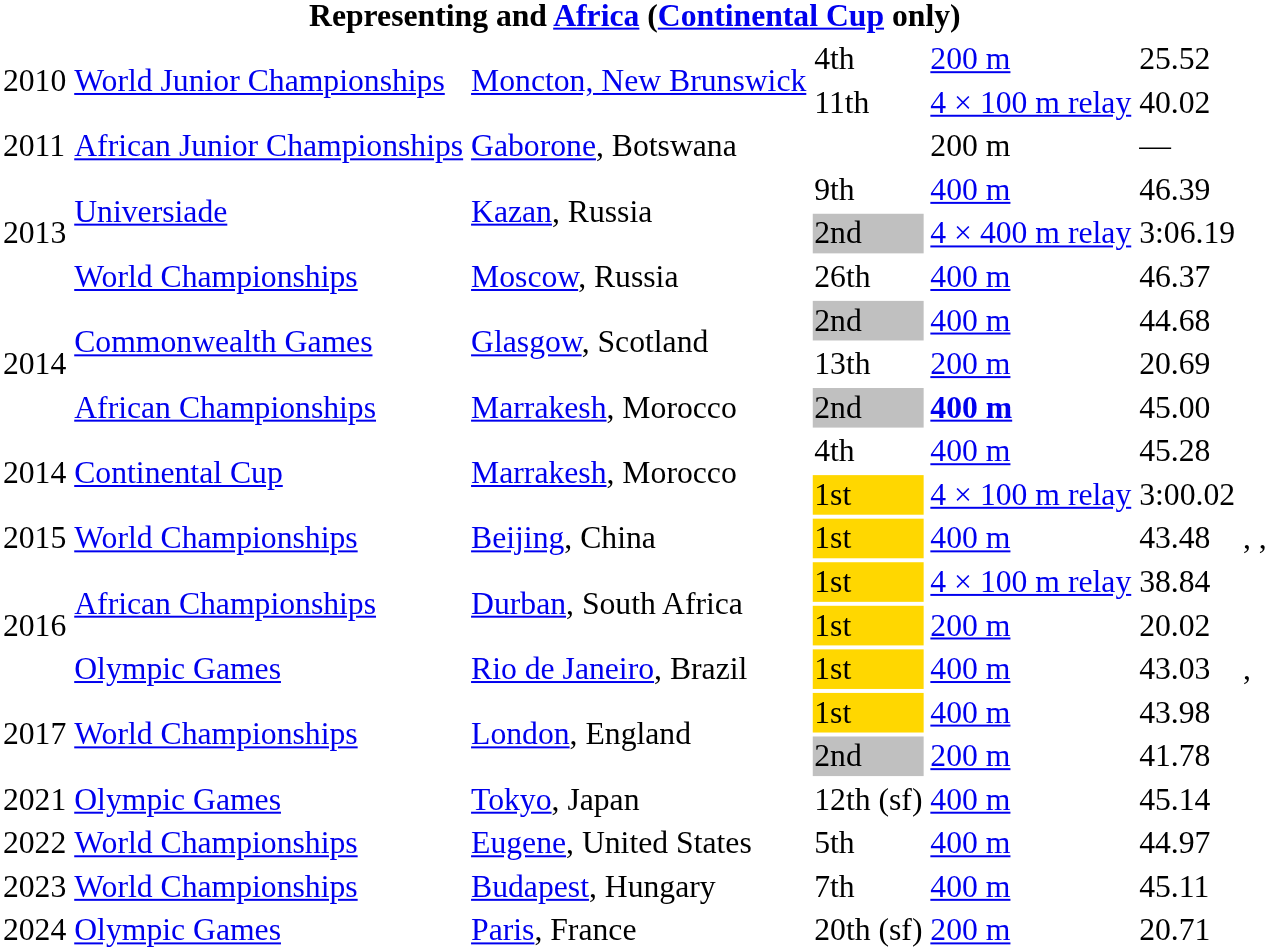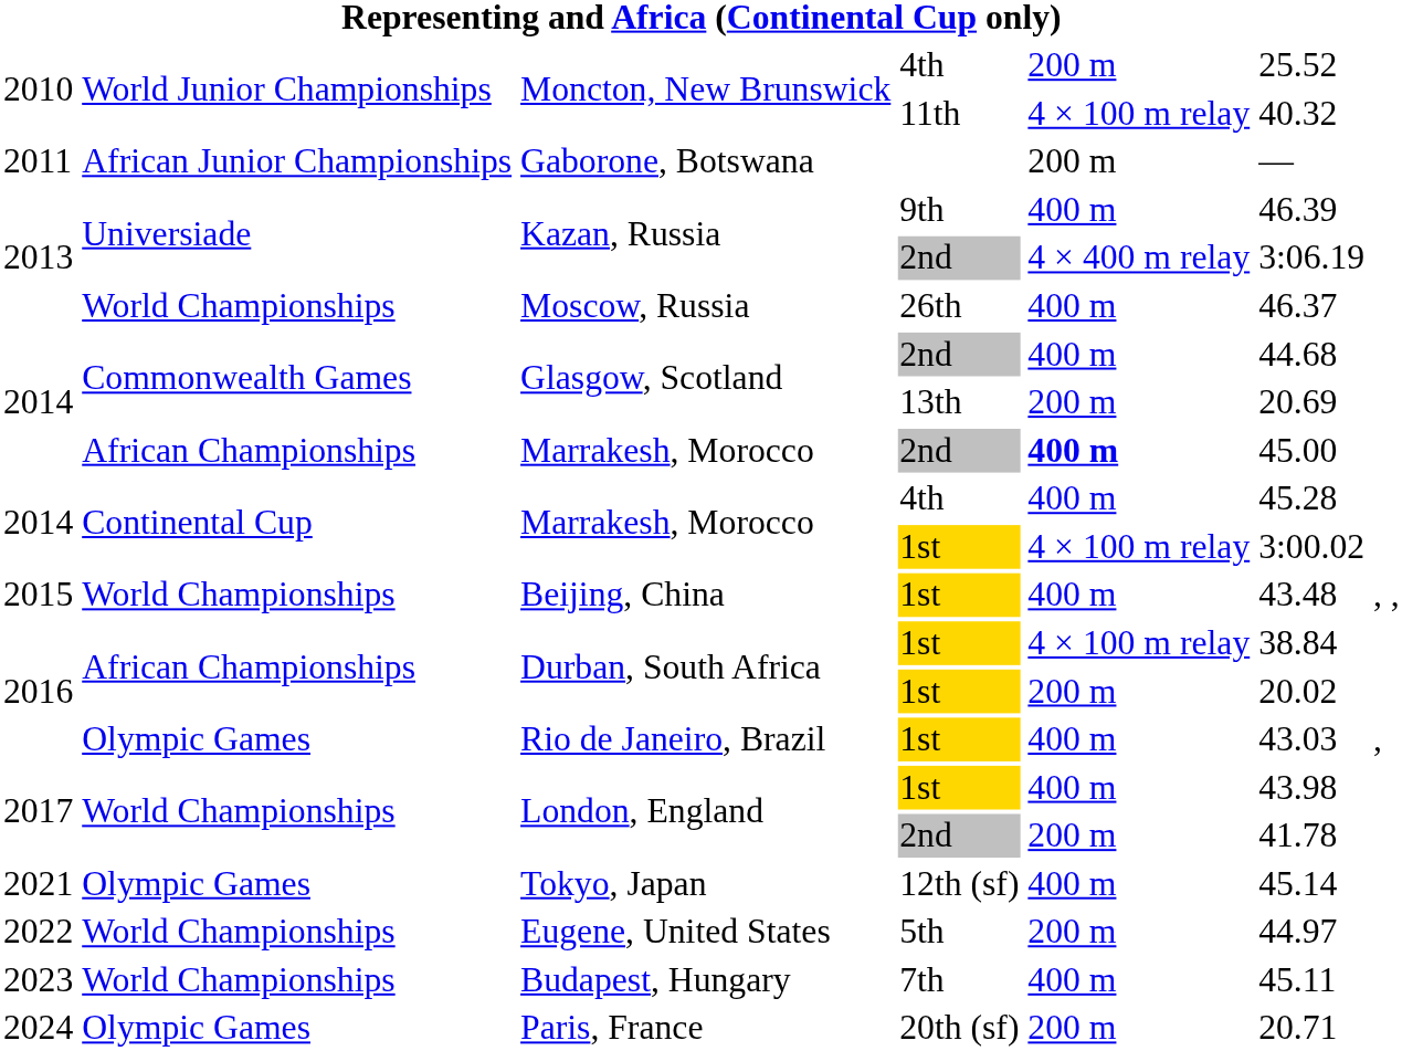 <table>
 <tr>
 <th colspan=7>Representing  and  <a href='#'>Africa</a> (<a href='#'>Continental Cup</a> only)</th>
 </tr>
 <tr>
 <td rowspan=2>2010</td>
 <td rowspan=2><a href='#'>World Junior Championships</a></td>
 <td rowspan=2><a href='#'>Moncton, New Brunswick</a></td>
 <td>4th</td>
 <td><a href='#'>200 m</a></td>
 <td>25.52</td>
 <td></td>
 </tr>
 <tr>
 <td>11th</td>
 <td data-sort-value="400 relay"><a href='#'>4 × 100 m relay</a></td>
-<td>40.02</td>
+<td>40.32</td>
 <td></td>
 </tr>
 <tr>
 <td>2011</td>
 <td><a href='#'>African Junior Championships</a></td>
 <td><a href='#'>Gaborone</a>, Botswana</td>
 <td></td>
 <td>200 m</td>
 <td data-sort-value=999>—</td>
 <td></td>
 </tr>
 <tr>
 <td rowspan=3>2013</td>
 <td rowspan=2><a href='#'>Universiade</a></td>
 <td rowspan=2><a href='#'>Kazan</a>, Russia</td>
 <td>9th</td>
 <td><a href='#'>400 m</a></td>
 <td>46.39</td>
 <td></td>
 </tr>
 <tr>
 <td bgcolor=silver>2nd</td>
 <td data-sort-value="1600 relay"><a href='#'>4 × 400 m relay</a></td>
 <td data-sort-value=186.19>3:06.19</td>
 <td></td>
 </tr>
 <tr>
 <td><a href='#'>World Championships</a></td>
 <td><a href='#'>Moscow</a>, Russia</td>
 <td>26th</td>
 <td><a href='#'>400 m</a></td>
 <td>46.37</td>
 <td></td>
 </tr>
 <tr>
 <td rowspan=3>2014</td>
 <td rowspan=2><a href='#'>Commonwealth Games</a></td>
 <td rowspan=2><a href='#'>Glasgow</a>, Scotland</td>
 <td bgcolor=silver>2nd</td>
 <td><a href='#'>400 m</a></td>
 <td>44.68</td>
 <td></td>
 </tr>
 <tr>
 <td>13th</td>
 <td><a href='#'>200 m</a></td>
 <td>20.69</td>
 <td></td>
 </tr>
 <tr>
 <td><a href='#'>African Championships</a></td>
 <td><a href='#'>Marrakesh</a>, Morocco</td>
 <td bgcolor=silver>2nd</td>
 <td><strong><a href='#'>400 m</a></strong></td>
 <td>45.00</td>
 <td></td>
 </tr>
 <tr>
 <td rowspan=2>2014</td>
 <td rowspan=2><a href='#'>Continental Cup</a></td>
 <td rowspan=2><a href='#'>Marrakesh</a>, Morocco</td>
 <td>4th</td>
 <td><a href='#'>400 m</a></td>
 <td>45.28</td>
 <td></td>
 </tr>
 <tr>
 <td bgcolor=gold>1st</td>
 <td data-sort-value="400 relay"><a href='#'>4 × 100 m relay</a></td>
 <td data-sort-value=180.02>3:00.02</td>
 <td></td>
 </tr>
 <tr>
 <td>2015</td>
 <td><a href='#'>World Championships</a></td>
 <td><a href='#'>Beijing</a>, China</td>
 <td bgcolor=gold>1st</td>
 <td><a href='#'>400 m</a></td>
 <td>43.48</td>
 <td>, , </td>
 </tr>
 <tr>
 <td rowspan=3>2016</td>
 <td rowspan=2><a href='#'>African Championships</a></td>
 <td rowspan=2><a href='#'>Durban</a>, South Africa</td>
 <td bgcolor=gold>1st</td>
 <td data-sort-value="400 relay"><a href='#'>4 × 100 m relay</a></td>
 <td>38.84</td>
 <td></td>
 </tr>
 <tr>
 <td bgcolor=gold>1st</td>
 <td><a href='#'>200 m</a></td>
 <td>20.02</td>
 <td></td>
 </tr>
 <tr>
 <td><a href='#'>Olympic Games</a></td>
 <td><a href='#'>Rio de Janeiro</a>, Brazil</td>
 <td bgcolor=gold>1st</td>
 <td><a href='#'>400 m</a></td>
 <td>43.03</td>
 <td>, </td>
 </tr>
 <tr>
 <td rowspan=2>2017</td>
 <td rowspan=2><a href='#'>World Championships</a></td>
 <td rowspan=2><a href='#'>London</a>, England</td>
 <td bgcolor=gold>1st</td>
 <td><a href='#'>400 m</a></td>
 <td>43.98</td>
 <td></td>
 </tr>
 <tr>
 <td bgcolor=silver>2nd</td>
 <td><a href='#'>200 m</a></td>
 <td>41.78</td>
 <td></td>
 </tr>
 <tr>
 <td>2021</td>
 <td><a href='#'>Olympic Games</a></td>
 <td><a href='#'>Tokyo</a>, Japan</td>
 <td>12th (sf)</td>
 <td><a href='#'>400 m</a></td>
 <td>45.14</td>
 <td></td>
 </tr>
 <tr>
 <td>2022</td>
 <td><a href='#'>World Championships</a></td>
 <td><a href='#'>Eugene</a>, United States</td>
 <td>5th</td>
-<td><a href='#'>400 m</a></td>
+<td><a href='#'>200 m</a></td>
 <td>44.97</td>
 <td></td>
 </tr>
 <tr>
 <td>2023</td>
 <td><a href='#'>World Championships</a></td>
 <td><a href='#'>Budapest</a>, Hungary</td>
 <td>7th</td>
 <td><a href='#'>400 m</a></td>
 <td>45.11</td>
 </tr>
 <tr>
 <td>2024</td>
 <td><a href='#'>Olympic Games</a></td>
 <td><a href='#'>Paris</a>, France</td>
 <td>20th (sf)</td>
 <td><a href='#'>200 m</a></td>
 <td>20.71</td>
 <td></td>
 </tr>
 </table>
